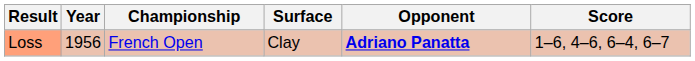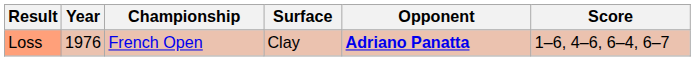 <table class="wikitable">
 <tr>
 <th style="width:40px">Result</th>
 <th style="width:35px">Year</th>
 <th style="width:150px;">Championship</th>
 <th style="width:70px;">Surface</th>
 <th style="width:180px;">Opponent</th>
 <th style="width:150px;">Score</th>
 </tr>
 <tr style="background:#ebc2af;">
 <td style="background:#ffa07a;">Loss</td>
-<td>1956</td>
+<td>1976</td>
 <td><a href='#'>French Open</a></td>
 <td>Clay</td>
 <td><strong> <a href='#'>Adriano Panatta</a></strong></td>
 <td>1–6, 4–6, 6–4, 6–7</td>
 </tr>
 </table>
